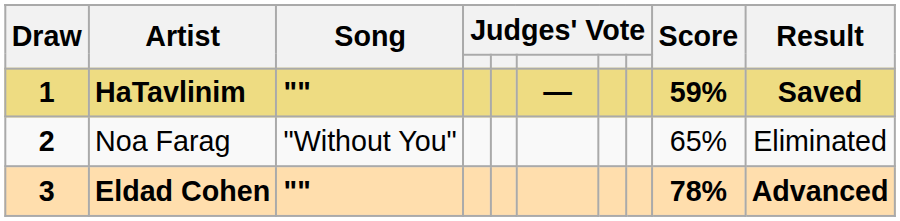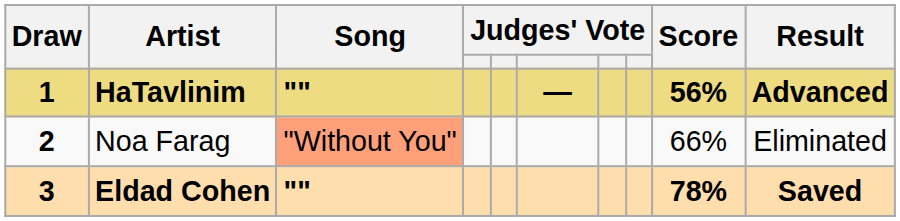 <table class="sortable wikitable" style="margin: 1em auto 1em auto; text-align:center; font-size:90%; line-height:18px;">
 <tr>
 </tr>
 <tr>
 <th rowspan="2">Draw</th>
 <th rowspan="2">Artist</th>
 <th rowspan="2">Song</th>
 <th colspan="5" class="unsortable">Judges' Vote</th>
 <th rowspan="2">Score</th>
 <th rowspan="2">Result</th>
 </tr>
 <tr>
 <th class="unsortable"></th>
 <th class="unsortable"></th>
 <th class="unsortable"></th>
 <th class="unsortable"></th>
 <th class="unsortable"></th>
 </tr>
 <tr style="font-weight:bold; background:#eedc82;">
 <td>1</td>
 <td align="left">HaTavlinim</td>
 <td align="left">""</td>
 <td></td>
 <td></td>
 <td>—</td>
 <td></td>
 <td></td>
-<td>59%</td>
-<td>Saved</td>
+<td>56%</td>
+<td>Advanced</td>
 </tr>
 <tr>
 <td><strong>2</strong></td>
 <td align="left">Noa Farag</td>
-<td align="left">"Without You"</td>
+<td align="left" style="background: lightsalmon;">"Without You"</td>
 <td></td>
 <td></td>
 <td></td>
 <td></td>
 <td></td>
-<td>65%</td>
+<td>66%</td>
 <td>Eliminated</td>
 </tr>
 <tr style="font-weight:bold; background:navajowhite;">
 <td>3</td>
 <td align="left">Eldad Cohen</td>
 <td align="left">""</td>
 <td></td>
 <td></td>
 <td></td>
 <td></td>
 <td></td>
 <td>78%</td>
-<td>Advanced</td>
+<td>Saved</td>
 </tr>
 </table>
